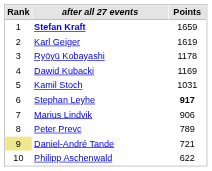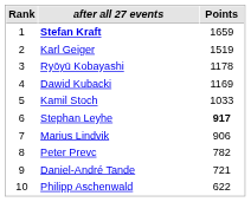 <table cellspacing="1" cellpadding="3" style="border:1px solid #AAAAAA;font-size:86%">
 <tr style="background-color: #E4E4E4;">
 <th style="border-bottom:1px solid #AAAAAA; width: 10px;">Rank</th>
 <th style="border-bottom:1px solid #AAAAAA; width: 200px;"><em>after all 27 events </em></th>
 <th style="border-bottom:1px solid #AAAAAA; width: 50px;">Points</th>
 </tr>
 <tr>
 <td align=center>1</td>
 <td> <strong><a href='#'>Stefan Kraft</a></strong></td>
 <td align=center>1659</td>
 </tr>
 <tr>
 <td align=center>2</td>
 <td> <a href='#'>Karl Geiger</a></td>
-<td align=center>1619</td>
+<td align=center>1519</td>
 </tr>
 <tr>
 <td align=center>3</td>
 <td> <a href='#'>Ryōyū Kobayashi</a></td>
 <td align=center>1178</td>
 </tr>
 <tr>
 <td align=center>4</td>
 <td> <a href='#'>Dawid Kubacki</a></td>
 <td align=center>1169</td>
 </tr>
 <tr>
 <td align=center>5</td>
 <td> <a href='#'>Kamil Stoch</a></td>
-<td align=center>1031</td>
+<td align=center>1033</td>
 </tr>
 <tr>
 <td align=center>6</td>
 <td> <a href='#'>Stephan Leyhe</a></td>
 <td align=center><strong>917</strong></td>
 </tr>
 <tr>
 <td align=center>7</td>
 <td> <a href='#'>Marius Lindvik</a></td>
 <td align=center>906</td>
 </tr>
 <tr>
 <td align=center>8</td>
 <td> <a href='#'>Peter Prevc</a></td>
-<td align=center>789</td>
+<td align=center>782</td>
 </tr>
 <tr>
-<td align=center style="background: khaki;">9</td>
+<td align=center>9</td>
 <td> <a href='#'>Daniel-André Tande</a></td>
 <td align=center>721</td>
 </tr>
 <tr>
 <td align=center>10</td>
 <td> <a href='#'>Philipp Aschenwald</a></td>
 <td align=center>622</td>
 </tr>
 </table>
